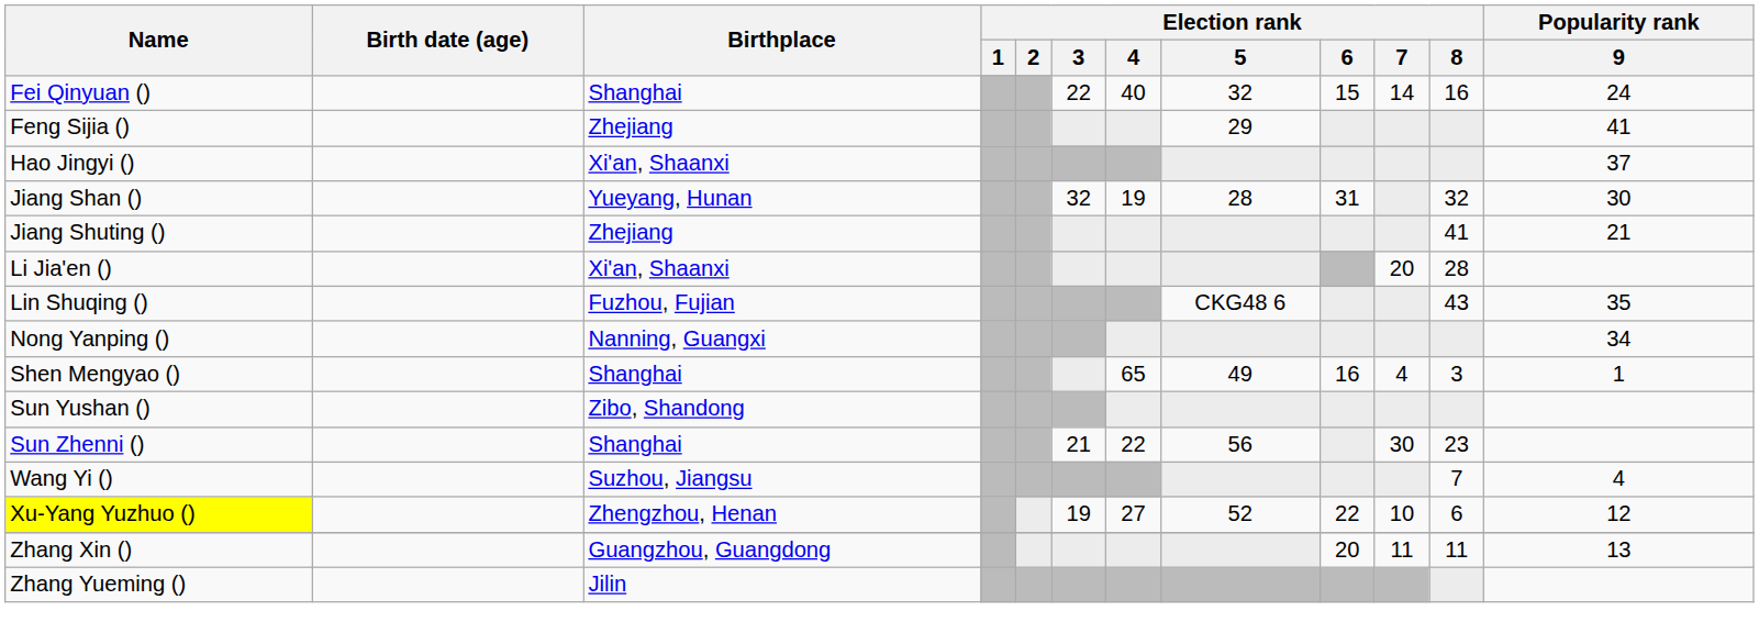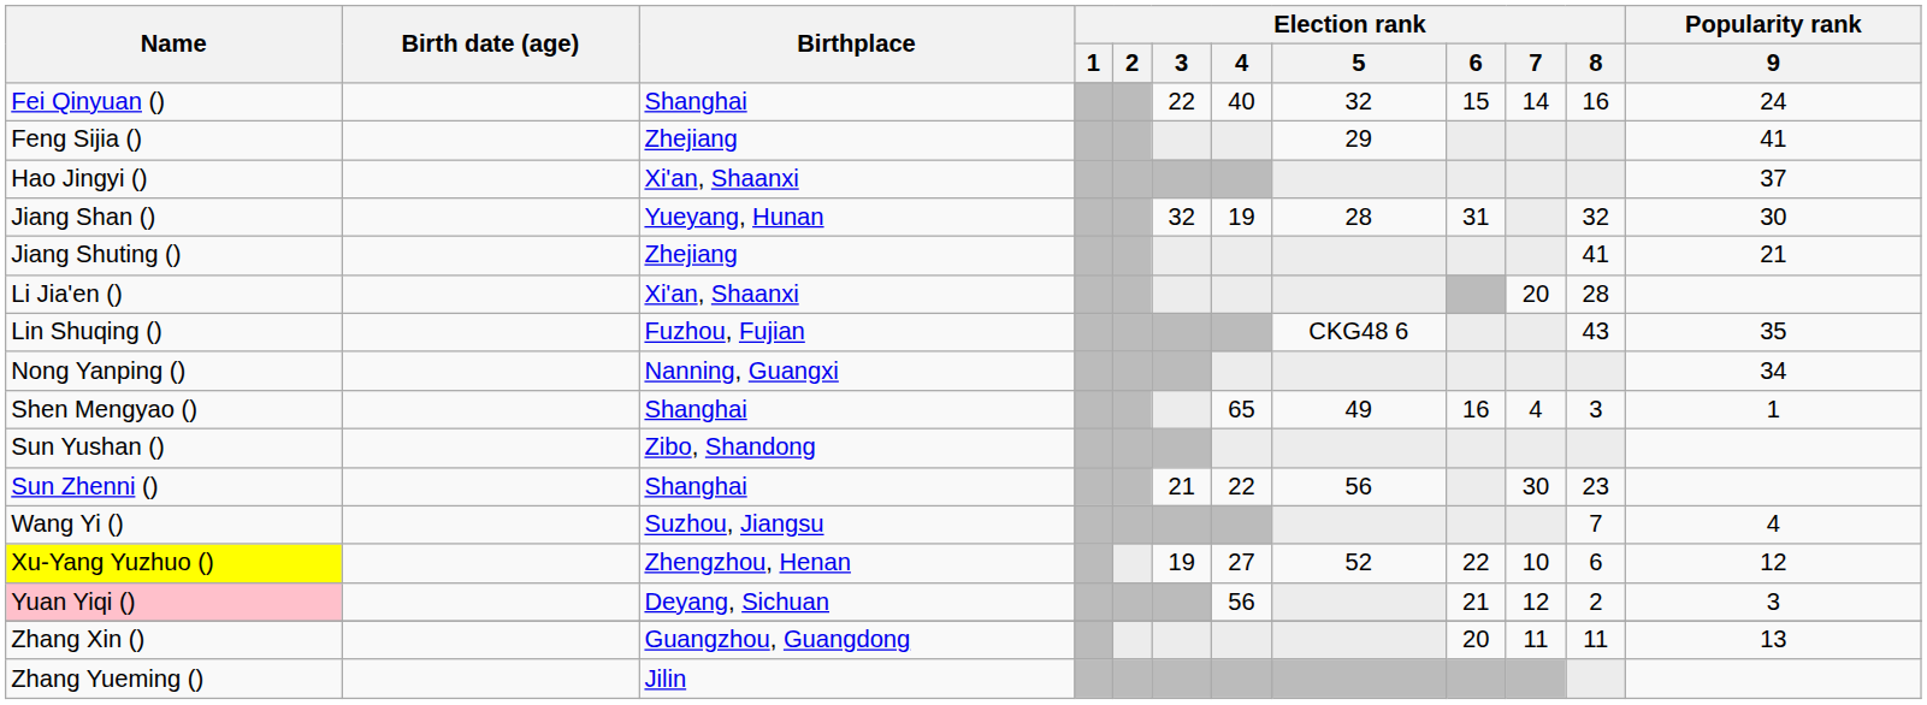 <table class="wikitable sortable"  style="text-align:center; width:100%;">
 <tr>
 <th rowspan="2">Name</th>
 <th rowspan="2">Birth date (age)</th>
 <th rowspan="2">Birthplace</th>
 <th colspan="8" class="unsortable">Election rank</th>
 <th>Popularity rank</th>
 </tr>
 <tr>
 <th data-sort-type="number">1</th>
 <th data-sort-type="number">2</th>
 <th data-sort-type="number">3</th>
 <th data-sort-type="number">4</th>
 <th data-sort-type="number">5</th>
 <th data-sort-type="number">6</th>
 <th data-sort-type="number">7</th>
 <th data-sort-type="number">8</th>
 <th>9</th>
 </tr>
 <tr>
 <td style="text-align:left;" data-sort-value="Fei, Qinyuan"><a href='#'>Fei Qinyuan</a> ()</td>
 <td style="text-align:left;"></td>
 <td style="text-align:left;"><a href='#'>Shanghai</a></td>
 <td style="background:#bbb;"> </td>
 <td style="background:#bbb;"> </td>
 <td>22</td>
 <td>40</td>
 <td>32</td>
 <td>15</td>
 <td>14</td>
 <td>16</td>
 <td>24</td>
 </tr>
 <tr>
 <td style="text-align:left;" data-sort-value="Feng, Sijia">Feng Sijia ()</td>
 <td style="text-align:left;"></td>
 <td style="text-align:left;"><a href='#'>Zhejiang</a></td>
 <td style="background:#bbb;"> </td>
 <td style="background:#bbb;"> </td>
 <td style="background:#ececec; color:gray;"></td>
 <td style="background:#ececec; color:gray;"></td>
 <td>29</td>
 <td style="background:#ececec; color:gray;"></td>
 <td style="background:#ececec; color:gray;"></td>
 <td style="background:#ececec; color:gray;"></td>
 <td>41</td>
 </tr>
 <tr>
 <td style="text-align:left;" data-sort-value="Hao, Jingyi">Hao Jingyi ()</td>
 <td style="text-align:left;"></td>
 <td style="text-align:left;"><a href='#'>Xi'an</a>, <a href='#'>Shaanxi</a></td>
 <td style="background:#bbb;"> </td>
 <td style="background:#bbb;"> </td>
 <td style="background:#bbb;"> </td>
 <td style="background:#bbb;"> </td>
 <td style="background:#ececec; color:gray;"></td>
 <td style="background:#ececec; color:gray;"></td>
 <td style="background:#ececec; color:gray;"></td>
 <td style="background:#ececec; color:gray;"></td>
 <td>37</td>
 </tr>
 <tr>
 <td style="text-align:left;" data-sort-value="Jiang, Shan">Jiang Shan ()</td>
 <td style="text-align:left;"></td>
 <td style="text-align:left;"><a href='#'>Yueyang</a>, <a href='#'>Hunan</a></td>
 <td style="background:#bbb;"> </td>
 <td style="background:#bbb;"> </td>
 <td>32</td>
 <td>19</td>
 <td>28</td>
 <td>31</td>
 <td style="background:#ececec; color:gray;"></td>
 <td>32</td>
 <td>30</td>
 </tr>
 <tr>
 <td style="text-align:left;" data-sort-value="Jiang, Shuting">Jiang Shuting ()</td>
 <td style="text-align:left;"></td>
 <td style="text-align:left;"><a href='#'>Zhejiang</a></td>
 <td style="background:#bbb;"> </td>
 <td style="background:#bbb;"> </td>
 <td style="background:#ececec; color:gray;"></td>
 <td style="background:#ececec; color:gray;"></td>
 <td style="background:#ececec; color:gray;"></td>
 <td style="background:#ececec; color:gray;"></td>
 <td style="background:#ececec; color:gray;"></td>
 <td>41</td>
 <td>21</td>
 </tr>
 <tr>
 <td style="text-align:left;" data-sort-value="Li, Jiaen">Li Jia'en ()</td>
 <td style="text-align:left;"></td>
 <td style="text-align:left;"><a href='#'>Xi'an</a>, <a href='#'>Shaanxi</a></td>
 <td style="background:#bbb;"> </td>
 <td style="background:#bbb;"> </td>
 <td style="background:#ececec; color:gray;"></td>
 <td style="background:#ececec; color:gray;"></td>
 <td style="background:#ececec; color:gray;"></td>
 <td style="background:#bbb;"> </td>
 <td>20</td>
 <td>28</td>
 <td></td>
 </tr>
 <tr>
 <td style="text-align:left;" data-sort-value="Lin, Shuqing">Lin Shuqing ()</td>
 <td style="text-align:left;"></td>
 <td style="text-align:left;"><a href='#'>Fuzhou</a>, <a href='#'>Fujian</a></td>
 <td style="background:#bbb;"> </td>
 <td style="background:#bbb;"> </td>
 <td style="background:#bbb;"> </td>
 <td style="background:#bbb;"> </td>
 <td>CKG48 6</td>
 <td style="background:#ececec; color:gray;"></td>
 <td style="background:#ececec; color:gray;"></td>
 <td>43</td>
 <td>35</td>
 </tr>
 <tr>
 <td style="text-align:left;" data-sort-value="Nong, Yanping">Nong Yanping () </td>
 <td style="text-align:left;"></td>
 <td style="text-align:left;"><a href='#'>Nanning</a>, <a href='#'>Guangxi</a></td>
 <td style="background:#bbb;"> </td>
 <td style="background:#bbb;"> </td>
 <td style="background:#bbb;"> </td>
 <td style="background:#ececec; color:gray;"></td>
 <td style="background:#ececec; color:gray;"></td>
 <td style="background:#ececec; color:gray;"></td>
 <td style="background:#ececec; color:gray;"></td>
 <td style="background:#ececec; color:gray;"></td>
 <td>34</td>
 </tr>
 <tr>
 <td style="text-align:left;" data-sort-value="Shen, Mengyao">Shen Mengyao ()</td>
 <td style="text-align:left;"></td>
 <td style="text-align:left;"><a href='#'>Shanghai</a></td>
 <td style="background:#bbb;"> </td>
 <td style="background:#bbb;"> </td>
 <td style="background:#ececec; color:gray;"></td>
 <td>65</td>
 <td>49</td>
 <td>16</td>
 <td>4</td>
 <td>3</td>
 <td>1</td>
 </tr>
 <tr>
 <td style="text-align:left;" data-sort-value="Sun, Yushan">Sun Yushan ()</td>
 <td style="text-align:left;"></td>
 <td style="text-align:left;"><a href='#'>Zibo</a>, <a href='#'>Shandong</a></td>
 <td style="background:#bbb;"> </td>
 <td style="background:#bbb;"> </td>
 <td style="background:#bbb;"> </td>
 <td style="background:#ececec; color:gray;"></td>
 <td style="background:#ececec; color:gray;"></td>
 <td style="background:#ececec; color:gray;"></td>
 <td style="background:#ececec; color:gray;"></td>
 <td style="background:#ececec; color:gray;"></td>
 <td></td>
 </tr>
 <tr>
 <td style="text-align:left;" data-sort-value="Sun, Zhenni"><a href='#'>Sun Zhenni</a> ()</td>
 <td style="text-align:left;"></td>
 <td style="text-align:left;"><a href='#'>Shanghai</a></td>
 <td style="background:#bbb;"> </td>
 <td style="background:#bbb;"> </td>
 <td>21</td>
 <td>22</td>
 <td>56</td>
 <td style="background:#ececec; color:gray;"></td>
 <td>30</td>
 <td>23</td>
 <td></td>
 </tr>
 <tr>
 <td style="text-align:left;" data-sort-value="Wang, Yi">Wang Yi ()</td>
 <td style="text-align:left;"></td>
 <td style="text-align:left;"><a href='#'>Suzhou</a>, <a href='#'>Jiangsu</a></td>
 <td style="background:#bbb;"> </td>
 <td style="background:#bbb;"> </td>
 <td style="background:#bbb;"> </td>
 <td style="background:#bbb;"> </td>
 <td style="background:#ececec; color:gray;"></td>
 <td style="background:#ececec; color:gray;"></td>
 <td style="background:#ececec; color:gray;"></td>
 <td>7</td>
 <td>4</td>
 </tr>
 <tr>
 <td style="text-align:left;background:yellow" data-sort-value="Xuyang, Yuzhuo">Xu-Yang Yuzhuo ()</td>
 <td style="text-align:left;"></td>
 <td style="text-align:left;"><a href='#'>Zhengzhou</a>, <a href='#'>Henan</a></td>
 <td style="background:#bbb;"> </td>
 <td style="background:#ececec; color:gray;"></td>
 <td>19</td>
 <td>27</td>
 <td>52</td>
 <td>22</td>
 <td>10</td>
 <td>6</td>
 <td>12</td>
 </tr>
 <tr>
+<td style="text-align:left;background:pink;" data-sort-value="Yuan, Yiqi">Yuan Yiqi ()</td>
+<td style="text-align:left;"></td>
+<td style="text-align:left;"><a href='#'>Deyang</a>, <a href='#'>Sichuan</a></td>
+<td style="background:#bbb;"> </td>
+<td style="background:#bbb;"> </td>
+<td style="background:#bbb;"> </td>
+<td>56</td>
+<td style="background:#ececec; color:gray;"></td>
+<td>21</td>
+<td>12</td>
+<td>2</td>
+<td>3</td>
+</tr>
+<tr>
 </tr>
 <tr>
 <td style="text-align:left;" data-sort-value="Zhang Xin">Zhang Xin ()</td>
 <td style="text-align:left;"></td>
 <td style="text-align:left;"><a href='#'>Guangzhou</a>, <a href='#'>Guangdong</a></td>
 <td style="background:#bbb;"> </td>
 <td style="background:#ececec; color:gray;"></td>
 <td style="background:#ececec; color:gray;"></td>
 <td style="background:#ececec; color:gray;"></td>
 <td style="background:#ececec; color:gray;"></td>
 <td>20</td>
 <td>11</td>
 <td>11</td>
 <td>13</td>
 </tr>
 <tr>
 <td style="text-align:left;" data-sort-value="Zhang, Yueming">Zhang Yueming ()</td>
 <td style="text-align:left;"></td>
 <td style="text-align:left;"><a href='#'>Jilin</a></td>
 <td style="background:#bbb;"> </td>
 <td style="background:#bbb;"> </td>
 <td style="background:#bbb;"> </td>
 <td style="background:#bbb;"> </td>
 <td style="background:#bbb;"> </td>
 <td style="background:#bbb;"> </td>
 <td style="background:#bbb;"> </td>
 <td style="background:#ececec; color:gray;"></td>
 <td></td>
 </tr>
 </table>
